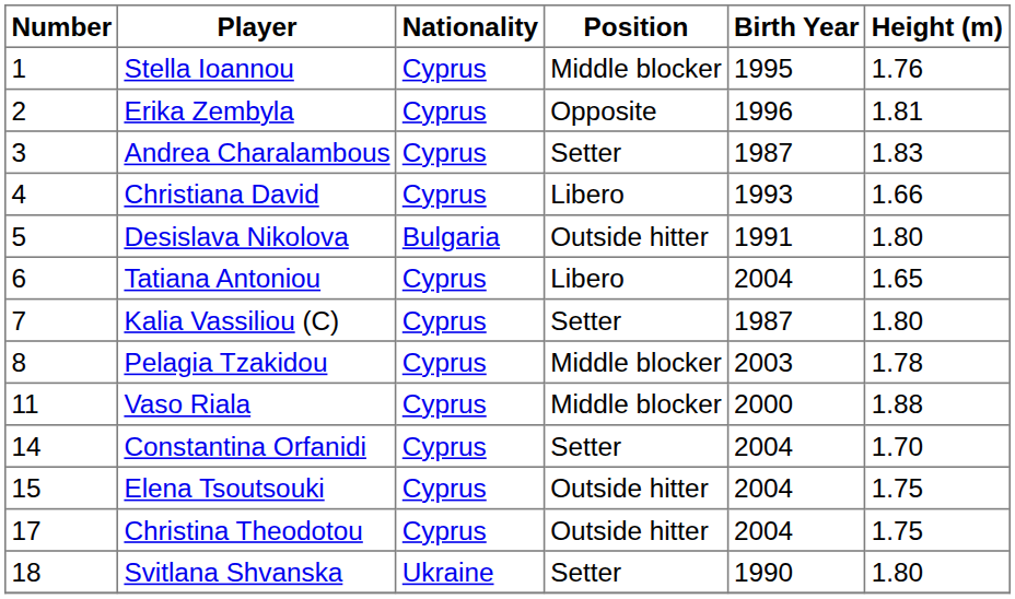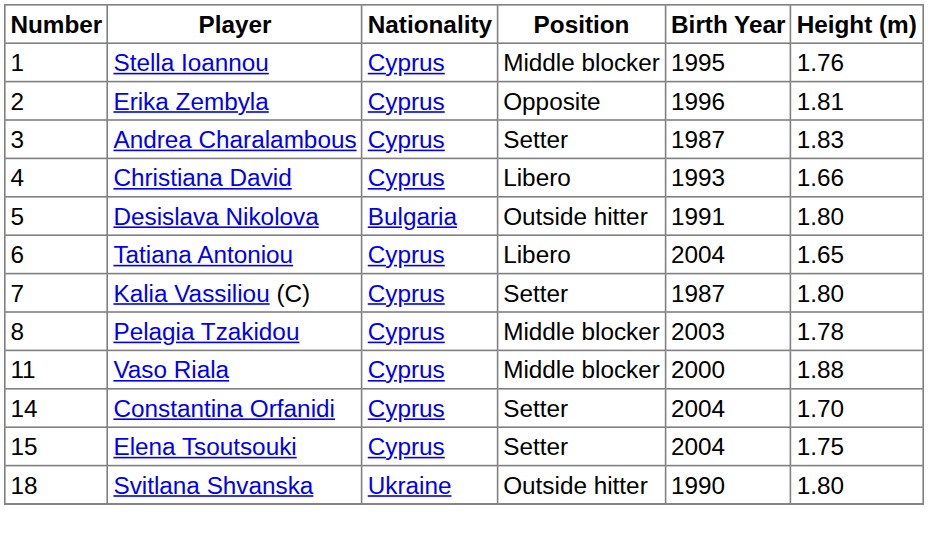 <table bgcolor="white" cellpadding="3" cellspacing="0" border="1" style="font-size: 95%; border: gray solid 1px; border-collapse: collapse;">
 <tr bgcolor="white">
 <td align=center><strong>Number</strong></td>
 <td align=center><strong>Player</strong></td>
 <td align=center><strong>Nationality</strong></td>
 <td align=center><strong>Position</strong></td>
 <td align=center><strong>Birth Year</strong></td>
 <td align=center><strong>Height (m)</strong></td>
 </tr>
 <tr align=left>
 <td>1</td>
 <td><a href='#'>Stella Ioannou</a></td>
 <td> <a href='#'>Cyprus</a></td>
 <td>Middle blocker</td>
 <td>1995</td>
 <td>1.76</td>
 </tr>
 <tr align="left">
 <td>2</td>
 <td><a href='#'>Erika Zembyla</a></td>
 <td> <a href='#'>Cyprus</a></td>
 <td>Opposite</td>
 <td>1996</td>
 <td>1.81</td>
 </tr>
 <tr align="left">
 <td>3</td>
 <td><a href='#'>Andrea Charalambous</a></td>
 <td> <a href='#'>Cyprus</a></td>
 <td>Setter</td>
 <td>1987</td>
 <td>1.83</td>
 </tr>
 <tr align="left">
 <td>4</td>
 <td><a href='#'>Christiana David</a></td>
 <td> <a href='#'>Cyprus</a></td>
 <td>Libero</td>
 <td>1993</td>
 <td>1.66</td>
 </tr>
 <tr align="left">
 <td>5</td>
 <td><a href='#'>Desislava Nikolova</a></td>
 <td> <a href='#'>Bulgaria</a></td>
 <td>Outside hitter</td>
 <td>1991</td>
 <td>1.80</td>
 </tr>
 <tr align="left">
 <td>6</td>
 <td><a href='#'>Tatiana Antoniou</a></td>
 <td> <a href='#'>Cyprus</a></td>
 <td>Libero</td>
 <td>2004</td>
 <td>1.65</td>
 </tr>
 <tr align="left">
 <td>7</td>
 <td><a href='#'>Kalia Vassiliou</a> (C)</td>
 <td> <a href='#'>Cyprus</a></td>
 <td>Setter</td>
 <td>1987</td>
 <td>1.80</td>
 </tr>
 <tr align="left">
 <td>8</td>
 <td><a href='#'>Pelagia Tzakidou</a></td>
 <td> <a href='#'>Cyprus</a></td>
 <td>Middle blocker</td>
 <td>2003</td>
 <td>1.78</td>
 </tr>
 <tr align="left">
 <td>11</td>
 <td><a href='#'>Vaso Riala</a></td>
 <td> <a href='#'>Cyprus</a></td>
 <td>Middle blocker</td>
 <td>2000</td>
 <td>1.88</td>
 </tr>
 <tr align="left">
 <td>14</td>
 <td><a href='#'>Constantina Orfanidi</a></td>
 <td> <a href='#'>Cyprus</a></td>
 <td>Setter</td>
 <td>2004</td>
 <td>1.70</td>
 </tr>
 <tr align="left">
 <td>15</td>
 <td><a href='#'>Elena Tsoutsouki</a></td>
 <td> <a href='#'>Cyprus</a></td>
-<td>Outside hitter</td>
-<td>2004</td>
-<td>1.75</td>
-</tr>
-<tr align="left">
-<td>17</td>
-<td><a href='#'>Christina Theodotou</a></td>
-<td> <a href='#'>Cyprus</a></td>
-<td>Outside hitter</td>
+<td>Setter</td>
 <td>2004</td>
 <td>1.75</td>
 </tr>
 <tr align="left">
 <td>18</td>
 <td><a href='#'>Svitlana Shvanska</a></td>
 <td> <a href='#'>Ukraine</a></td>
-<td>Setter</td>
+<td>Outside hitter</td>
 <td>1990</td>
 <td>1.80</td>
 </tr>
 <tr align="left">
 </tr>
 </table>
